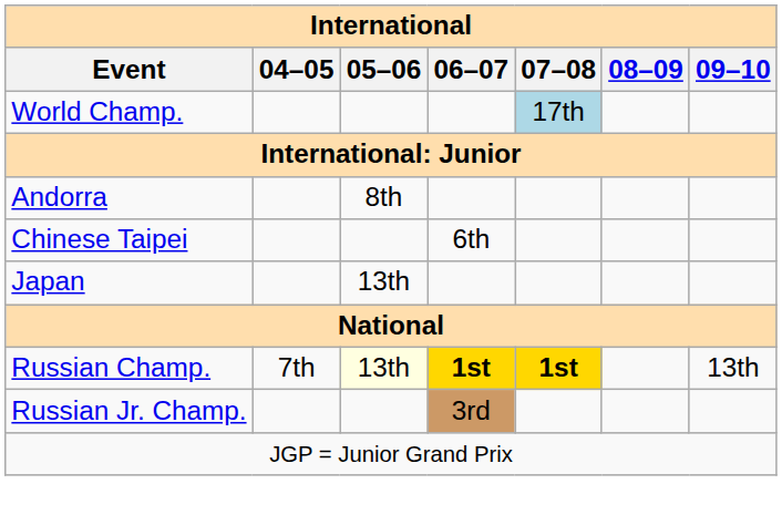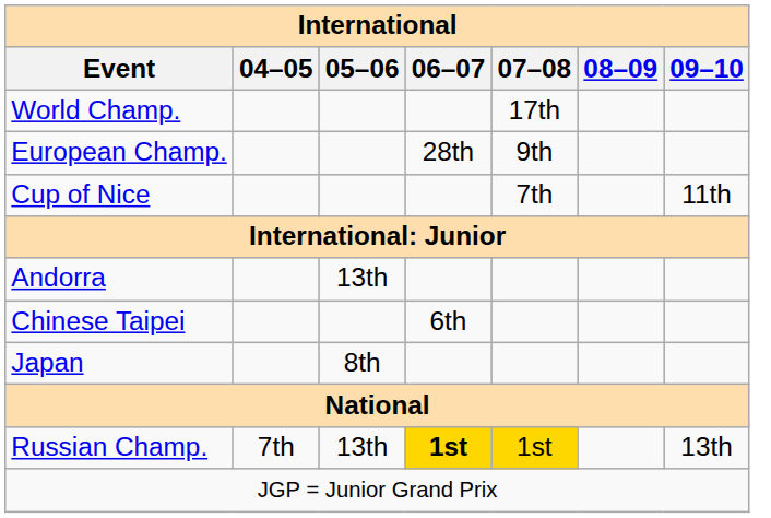 <table class="wikitable" style="text-align:center">
 <tr>
 <th style="background-color: #ffdead; " colspan=7 align=center>International</th>
 </tr>
 <tr>
 <th>Event</th>
 <th>04–05</th>
 <th>05–06</th>
 <th>06–07</th>
 <th>07–08</th>
 <th><a href='#'>08–09</a></th>
 <th><a href='#'>09–10</a></th>
 </tr>
 <tr>
 <td align=left><a href='#'>World Champ.</a></td>
 <td></td>
 <td></td>
 <td></td>
-<td style="background: lightblue;">17th</td>
+<td>17th</td>
 <td></td>
 <td></td>
+</tr>
+<tr>
+<td align=left><a href='#'>European Champ.</a></td>
+<td></td>
+<td></td>
+<td>28th</td>
+<td>9th</td>
+<td></td>
+<td></td>
+</tr>
+<tr>
+<td align=left><a href='#'>Cup of Nice</a></td>
+<td></td>
+<td></td>
+<td></td>
+<td>7th</td>
+<td></td>
+<td>11th</td>
 </tr>
 <tr>
 <th style="background-color: #ffdead; " colspan=7 align=center>International: Junior</th>
 </tr>
 <tr>
 <td align=left> <a href='#'>Andorra</a></td>
 <td></td>
-<td>8th</td>
+<td>13th</td>
 <td></td>
 <td></td>
 <td></td>
 <td></td>
 </tr>
 <tr>
 <td align=left> <a href='#'>Chinese Taipei</a></td>
 <td></td>
 <td></td>
 <td>6th</td>
 <td></td>
 <td></td>
 <td></td>
 </tr>
 <tr>
 <td align=left> <a href='#'>Japan</a></td>
 <td></td>
-<td>13th</td>
+<td>8th</td>
 <td></td>
 <td></td>
 <td></td>
 <td></td>
 </tr>
 <tr>
 <th style="background-color: #ffdead; " colspan=7 align=center>National</th>
 </tr>
 <tr>
 <td align=left><a href='#'>Russian Champ.</a></td>
 <td>7th</td>
-<td style="background: lightyellow;">13th</td>
+<td>13th</td>
 <td bgcolor=gold><strong>1st</strong></td>
-<td bgcolor=gold><strong>1st</strong></td>
+<td bgcolor=gold>1st</td>
 <td></td>
 <td>13th</td>
-</tr>
-<tr>
-<td align=left><a href='#'>Russian Jr. Champ.</a></td>
-<td></td>
-<td></td>
-<td bgcolor=cc9966>3rd</td>
-<td></td>
-<td></td>
-<td></td>
 </tr>
 <tr>
 <td colspan=7 align=center><small> JGP = Junior Grand Prix </small></td>
 </tr>
 </table>
